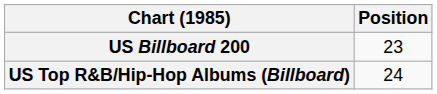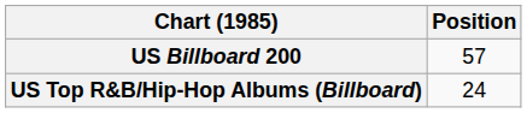 <table class="wikitable plainrowheaders" style="text-align:center">
 <tr>
 <th>Chart (1985)</th>
 <th>Position</th>
 </tr>
 <tr>
 <th scope="row">US <em>Billboard</em> 200</th>
-<td align="center">23</td>
+<td align="center">57</td>
 </tr>
 <tr>
 <th scope="row">US Top R&B/Hip-Hop Albums (<em>Billboard</em>)</th>
 <td align="center">24</td>
 </tr>
 </table>
